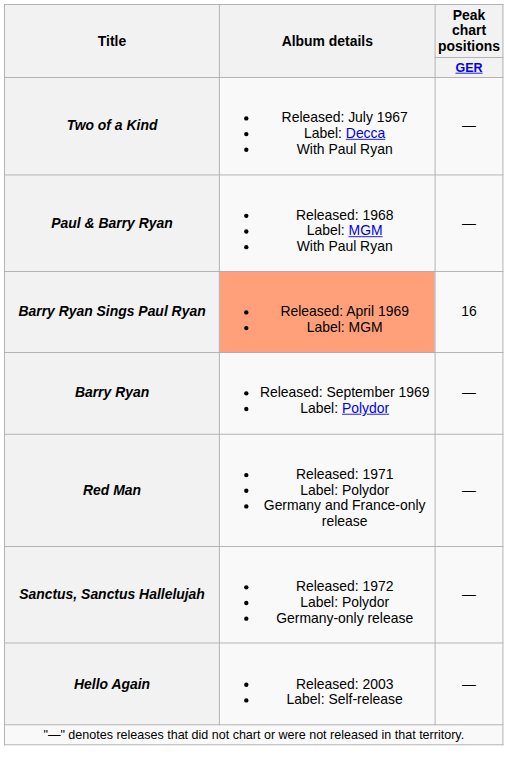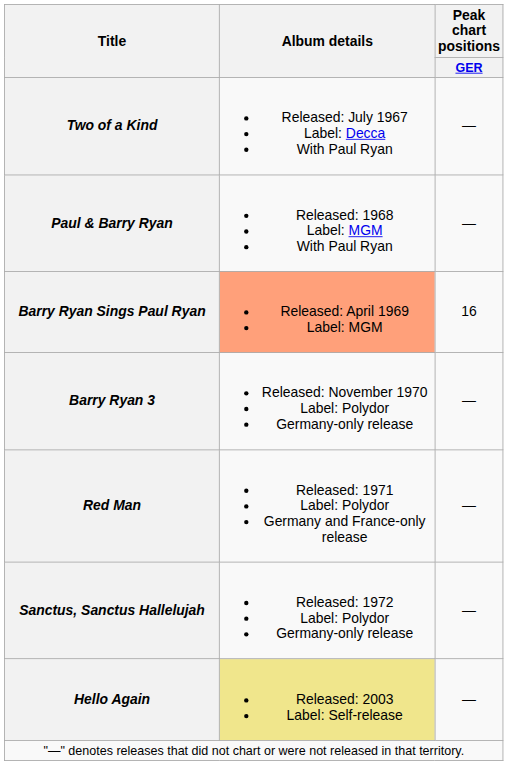 <table class="wikitable plainrowheaders" style="text-align:center;">
 <tr>
 <th scope="col" rowspan="2" style="width:15em;">Title</th>
 <th scope="col" rowspan="2" style="width:15em;">Album details</th>
 <th>Peak chart positions</th>
 </tr>
 <tr>
 <th scope="col" style="width:3em;font-size:90%;"><a href='#'>GER</a><br></th>
 </tr>
 <tr>
 <th scope="row"><em>Two of a Kind</em></th>
 <td><br><ul><li>Released: July 1967</li><li>Label: <a href='#'>Decca</a></li><li>With Paul Ryan</li></ul></td>
 <td>—</td>
 </tr>
 <tr>
 <th scope="row"><em>Paul & Barry Ryan</em></th>
 <td><br><ul><li>Released: 1968</li><li>Label: <a href='#'>MGM</a></li><li>With Paul Ryan</li></ul></td>
 <td>—</td>
 </tr>
 <tr>
 <th scope="row"><em>Barry Ryan Sings Paul Ryan</em></th>
 <td style="background: lightsalmon;"><br><ul><li>Released: April 1969</li><li>Label: MGM</li></ul></td>
 <td>16</td>
 </tr>
 <tr>
-<th scope="row"><em>Barry Ryan</em></th>
-<td><br><ul><li>Released: September 1969</li><li>Label: <a href='#'>Polydor</a></li></ul></td>
+<th scope="row"><em>Barry Ryan 3</em></th>
+<td><br><ul><li>Released: November 1970</li><li>Label: Polydor</li><li>Germany-only release</li></ul></td>
 <td>—</td>
 </tr>
 <tr>
 <th scope="row"><em>Red Man</em></th>
 <td><br><ul><li>Released: 1971</li><li>Label: Polydor</li><li>Germany and France-only release</li></ul></td>
 <td>—</td>
 </tr>
 <tr>
 <th scope="row"><em>Sanctus, Sanctus Hallelujah</em></th>
 <td><br><ul><li>Released: 1972</li><li>Label: Polydor</li><li>Germany-only release</li></ul></td>
 <td>—</td>
 </tr>
 <tr>
 <th scope="row"><em>Hello Again</em></th>
-<td><br><ul><li>Released: 2003</li><li>Label: Self-release</li></ul></td>
+<td style="background: khaki;"><br><ul><li>Released: 2003</li><li>Label: Self-release</li></ul></td>
 <td>—</td>
 </tr>
 <tr>
 <td colspan="3" style="font-size:90%">"—" denotes releases that did not chart or were not released in that territory.</td>
 </tr>
 </table>
